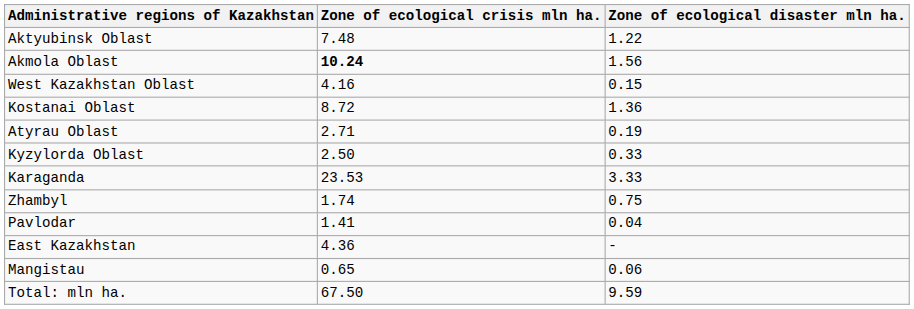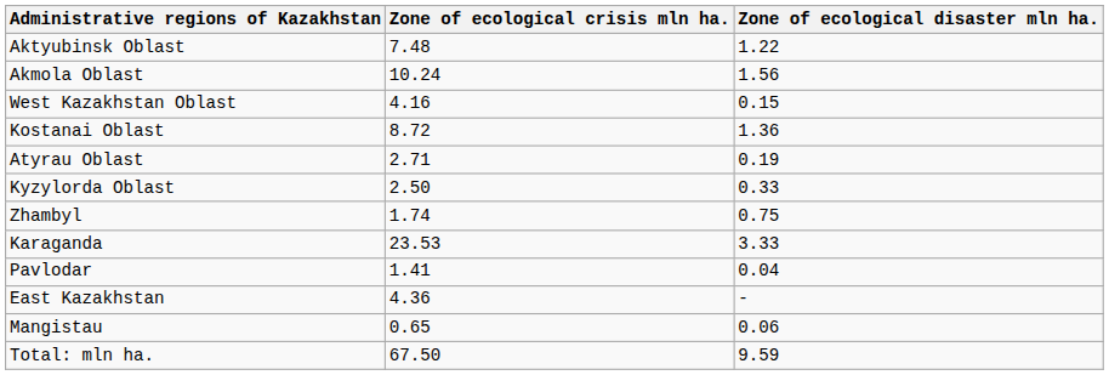 <table class="wikitable sortable">
 <tr>
 <th>Administrative regions of Kazakhstan</th>
 <th>Zone of ecological crisis mln ha.</th>
 <th>Zone of ecological disaster mln ha.</th>
 </tr>
 <tr>
 <td>Aktyubinsk Oblast</td>
 <td>7.48</td>
 <td>1.22</td>
 </tr>
 <tr>
 <td>Akmola Oblast</td>
-<td><strong>10.24</strong></td>
+<td>10.24</td>
 <td>1.56</td>
 </tr>
 <tr>
 <td>West Kazakhstan Oblast</td>
 <td>4.16</td>
 <td>0.15</td>
 </tr>
 <tr>
 <td>Kostanai Oblast</td>
 <td>8.72</td>
 <td>1.36</td>
 </tr>
 <tr>
 <td>Atyrau Oblast</td>
 <td>2.71</td>
 <td>0.19</td>
 </tr>
 <tr>
 <td>Kyzylorda Oblast</td>
 <td>2.50</td>
 <td>0.33</td>
 </tr>
 <tr>
+<td>Zhambyl</td>
+<td>1.74</td>
+<td>0.75</td>
+</tr>
+<tr>
 <td>Karaganda</td>
 <td>23.53</td>
 <td>3.33</td>
-</tr>
-<tr>
-<td>Zhambyl</td>
-<td>1.74</td>
-<td>0.75</td>
 </tr>
 <tr>
 <td>Pavlodar</td>
 <td>1.41</td>
 <td>0.04</td>
 </tr>
 <tr>
 <td>East Kazakhstan</td>
 <td>4.36</td>
 <td>-</td>
 </tr>
 <tr>
 <td>Mangistau</td>
 <td>0.65</td>
 <td>0.06</td>
 </tr>
 <tr>
 <td>Total: mln ha.</td>
 <td>67.50</td>
 <td>9.59</td>
 </tr>
 </table>
